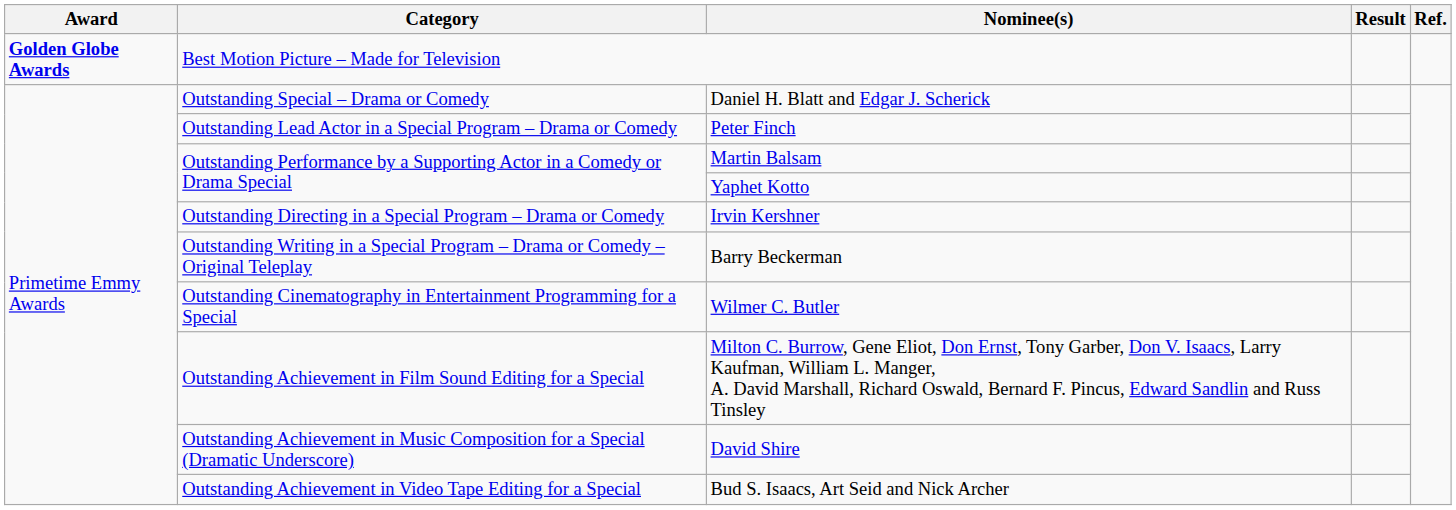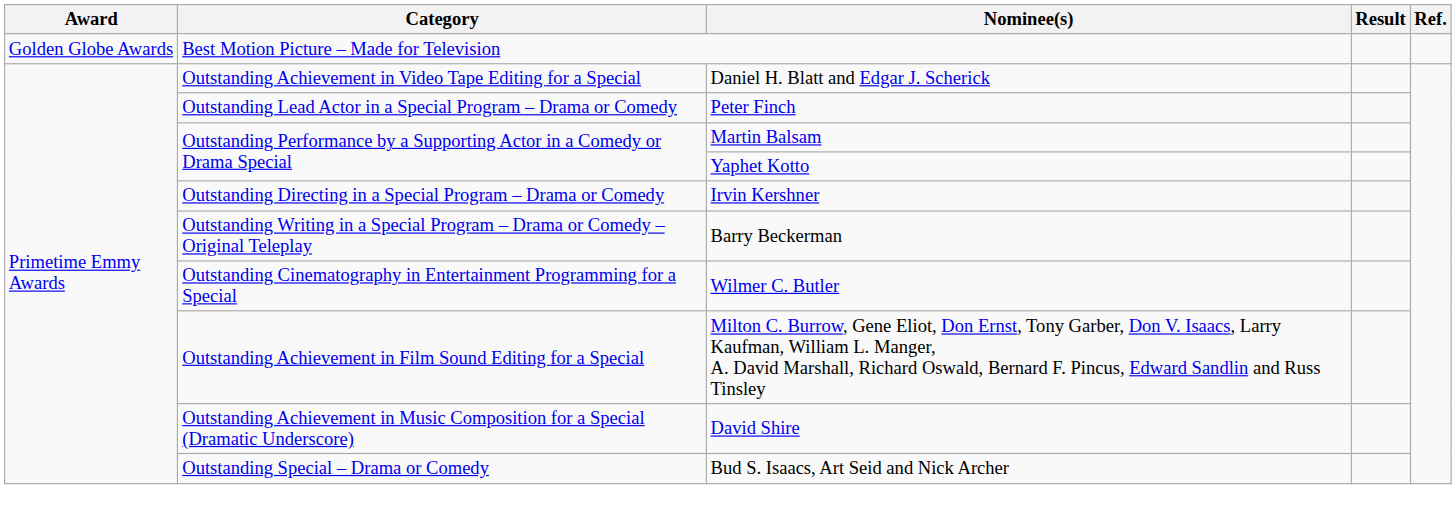 <table class="wikitable plainrowheaders">
 <tr>
 <th>Award</th>
 <th>Category</th>
 <th>Nominee(s)</th>
 <th>Result</th>
 <th>Ref.</th>
 </tr>
 <tr>
-<td><strong><a href='#'>Golden Globe Awards</a></strong></td>
+<td><a href='#'>Golden Globe Awards</a></td>
 <td colspan="2"><a href='#'>	Best Motion Picture – Made for Television</a></td>
 <td></td>
 <td style="text-align:center;"></td>
 </tr>
 <tr>
 <td rowspan="10"><a href='#'>Primetime Emmy Awards</a></td>
-<td><a href='#'>Outstanding Special – Drama or Comedy</a></td>
+<td><a href='#'>Outstanding Achievement in Video Tape Editing for a Special</a></td>
 <td>Daniel H. Blatt and <a href='#'>Edgar J. Scherick</a></td>
 <td></td>
 <td style="text-align:center;" rowspan="10"></td>
 </tr>
 <tr>
 <td><a href='#'>Outstanding Lead Actor in a Special Program – Drama or Comedy</a></td>
 <td><a href='#'>Peter Finch</a> </td>
 <td></td>
 </tr>
 <tr>
 <td rowspan="2"><a href='#'>Outstanding Performance by a Supporting Actor in a Comedy or Drama Special</a></td>
 <td><a href='#'>Martin Balsam</a></td>
 <td></td>
 </tr>
 <tr>
 <td><a href='#'>Yaphet Kotto</a></td>
 <td></td>
 </tr>
 <tr>
 <td><a href='#'>Outstanding Directing in a Special Program – Drama or Comedy</a></td>
 <td><a href='#'>Irvin Kershner</a></td>
 <td></td>
 </tr>
 <tr>
 <td><a href='#'>Outstanding Writing in a Special Program – Drama or Comedy – Original Teleplay</a></td>
 <td>Barry Beckerman</td>
 <td></td>
 </tr>
 <tr>
 <td><a href='#'>Outstanding Cinematography in Entertainment Programming for a Special</a></td>
 <td><a href='#'>Wilmer C. Butler</a></td>
 <td></td>
 </tr>
 <tr>
 <td><a href='#'>Outstanding Achievement in Film Sound Editing for a Special</a></td>
 <td><a href='#'>Milton C. Burrow</a>, Gene Eliot, <a href='#'>Don Ernst</a>, Tony Garber, <a href='#'>Don V. Isaacs</a>, Larry Kaufman, William L. Manger, <br> A. David Marshall, Richard Oswald, Bernard F. Pincus, <a href='#'>Edward Sandlin</a> and Russ Tinsley</td>
 <td></td>
 </tr>
 <tr>
 <td><a href='#'>Outstanding Achievement in Music Composition for a Special (Dramatic Underscore)</a></td>
 <td><a href='#'>David Shire</a></td>
 <td></td>
 </tr>
 <tr>
-<td><a href='#'>Outstanding Achievement in Video Tape Editing for a Special</a></td>
+<td><a href='#'>Outstanding Special – Drama or Comedy</a></td>
 <td>Bud S. Isaacs, Art Seid and Nick Archer</td>
 <td></td>
 </tr>
 </table>
